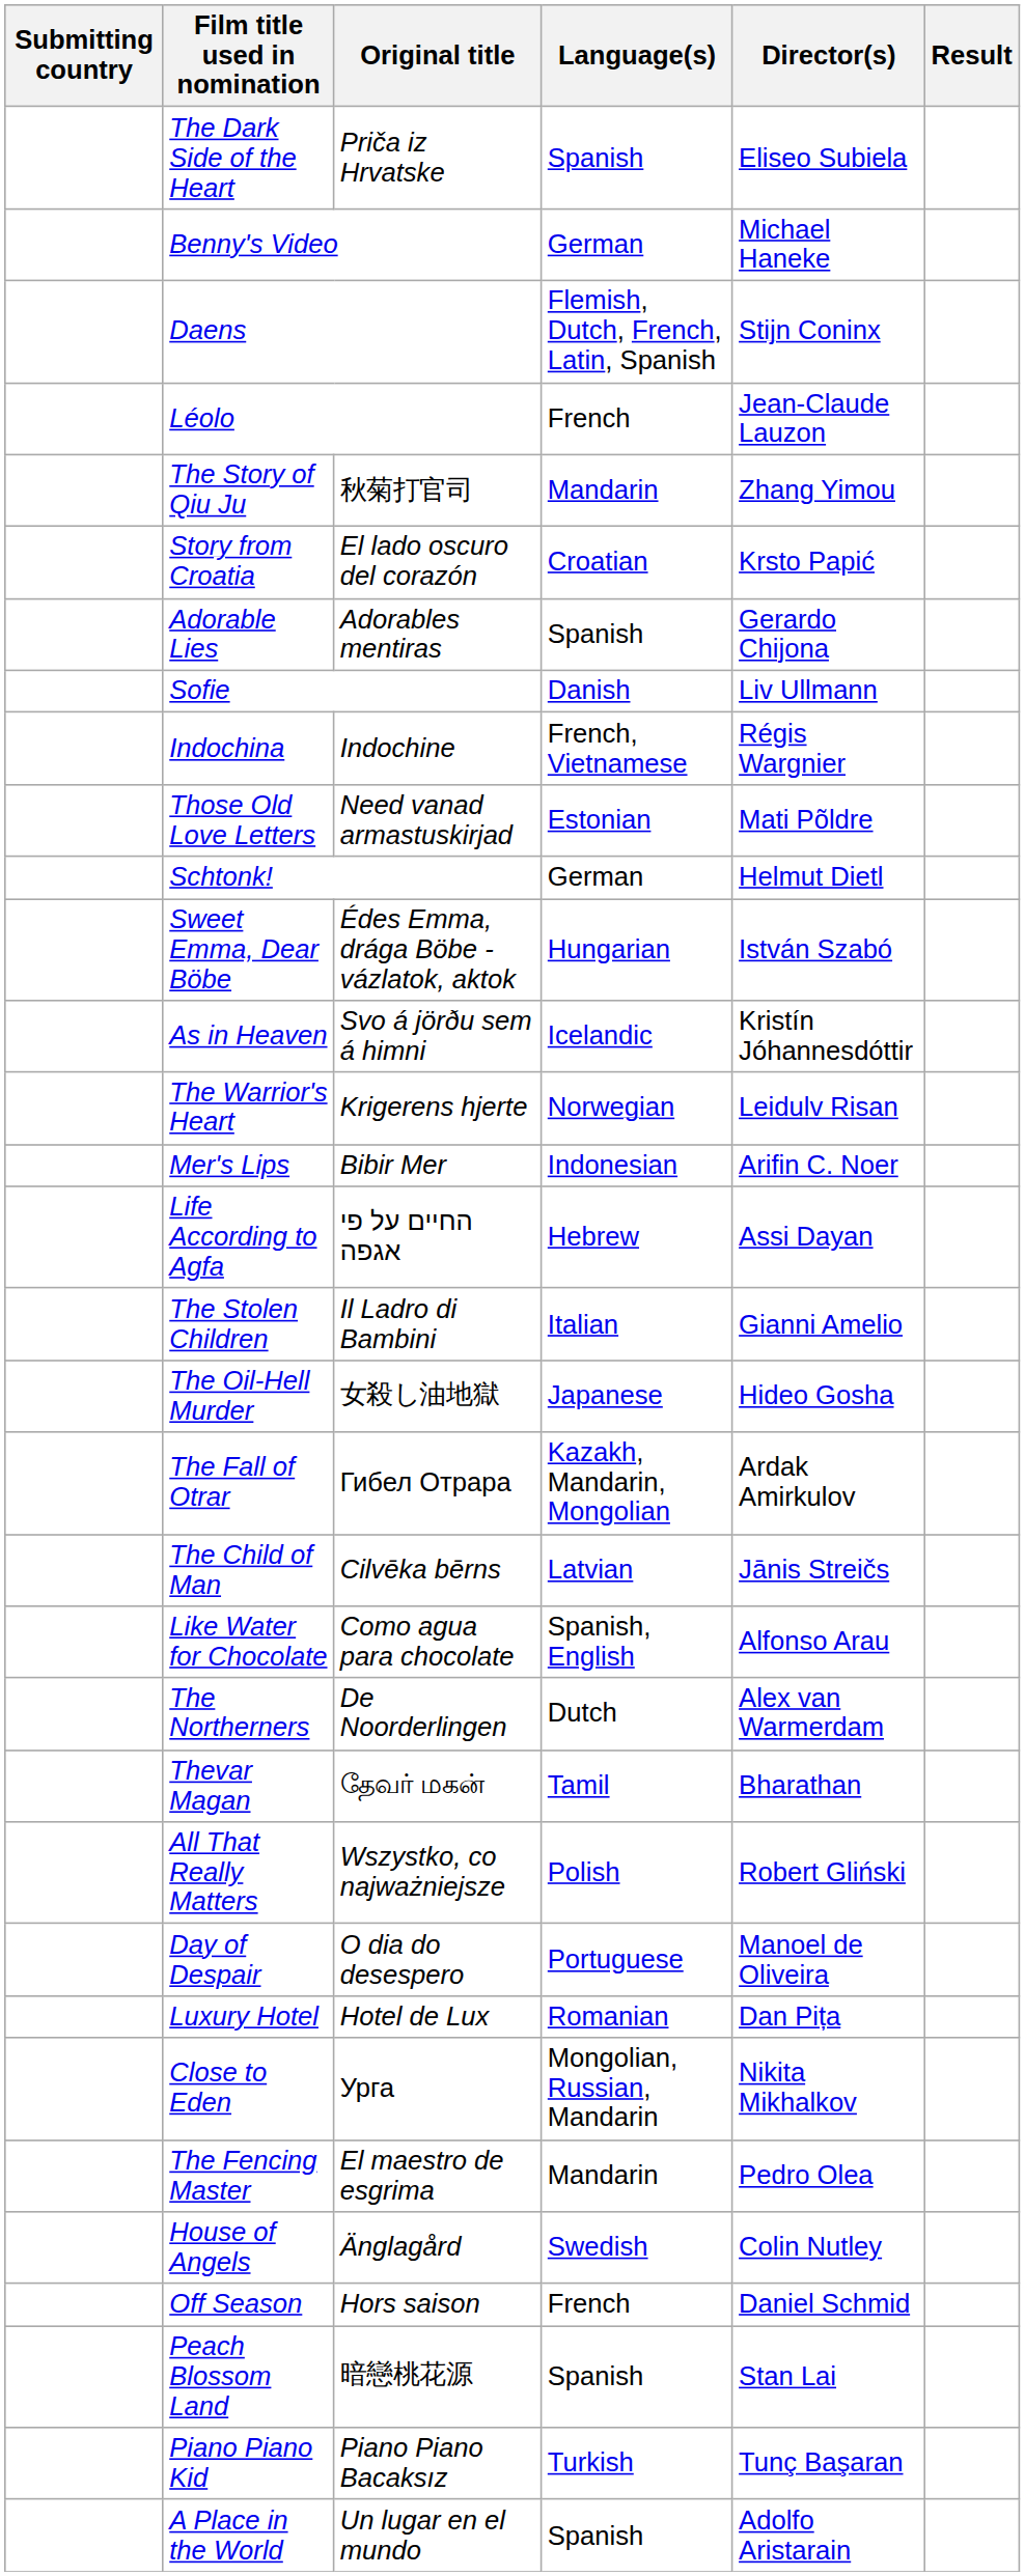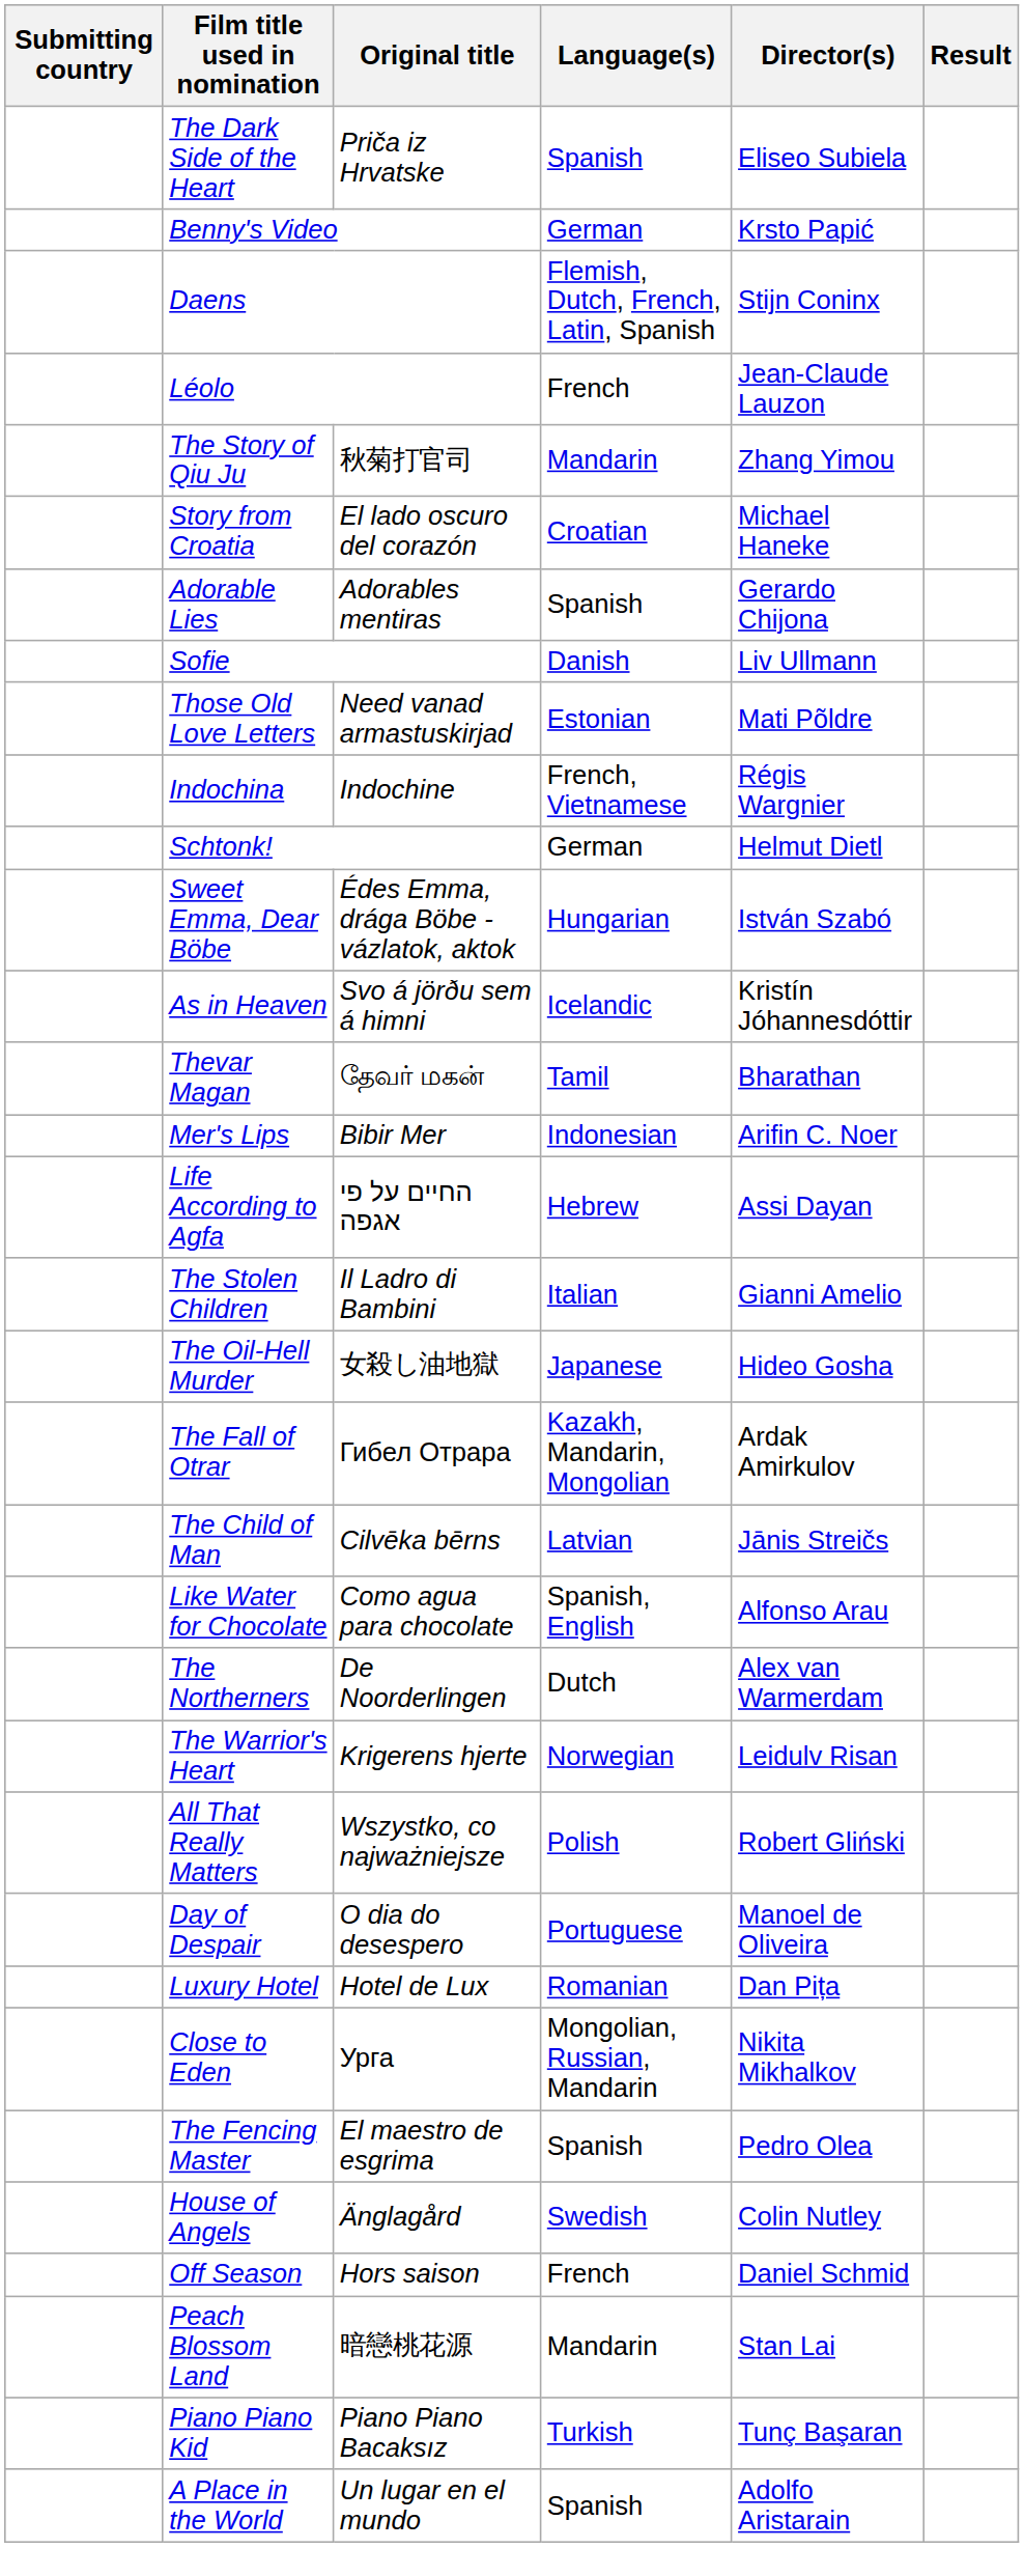 <table class="wikitable sortable" width="98%" style="background:#ffffff;">
 <tr>
 <th>Submitting country</th>
 <th>Film title used in nomination</th>
 <th>Original title</th>
 <th>Language(s)</th>
 <th>Director(s)</th>
 <th>Result</th>
 </tr>
 <tr>
 <td></td>
 <td><em><a href='#'>The Dark Side of the Heart</a></em></td>
 <td><em>Priča iz Hrvatske</em></td>
 <td><a href='#'>Spanish</a></td>
 <td><a href='#'>Eliseo Subiela</a></td>
 <td></td>
 </tr>
 <tr>
 <td></td>
 <td colspan="2"><em><a href='#'>Benny's Video</a></em></td>
 <td><a href='#'>German</a></td>
-<td><a href='#'>Michael Haneke</a></td>
+<td><a href='#'>Krsto Papić</a></td>
 <td></td>
 </tr>
 <tr>
 <td></td>
 <td colspan="2"><em><a href='#'>Daens</a></em></td>
 <td><a href='#'>Flemish</a>, <a href='#'>Dutch</a>, <a href='#'>French</a>, <a href='#'>Latin</a>, Spanish</td>
 <td><a href='#'>Stijn Coninx</a></td>
 <td></td>
 </tr>
 <tr>
 <td></td>
 <td colspan="2"><em><a href='#'>Léolo</a></em></td>
 <td>French</td>
 <td><a href='#'>Jean-Claude Lauzon</a></td>
 <td></td>
 </tr>
 <tr>
 <td></td>
 <td><em><a href='#'>The Story of Qiu Ju</a></em></td>
 <td>秋菊打官司</td>
 <td><a href='#'>Mandarin</a></td>
 <td><a href='#'>Zhang Yimou</a></td>
 <td></td>
 </tr>
 <tr>
 <td></td>
 <td><em><a href='#'>Story from Croatia</a></em></td>
 <td><em>El lado oscuro del corazón</em></td>
 <td><a href='#'>Croatian</a></td>
-<td><a href='#'>Krsto Papić</a></td>
+<td><a href='#'>Michael Haneke</a></td>
 <td></td>
 </tr>
 <tr>
 <td></td>
 <td><em><a href='#'>Adorable Lies</a></em></td>
 <td><em>Adorables mentiras</em></td>
 <td>Spanish</td>
 <td><a href='#'>Gerardo Chijona</a></td>
 <td></td>
 </tr>
 <tr>
 <td></td>
 <td colspan="2"><em><a href='#'>Sofie</a></em></td>
 <td><a href='#'>Danish</a></td>
 <td><a href='#'>Liv Ullmann</a></td>
 <td></td>
 </tr>
 <tr>
 <td></td>
+<td><em><a href='#'>Those Old Love Letters</a></em></td>
+<td><em>Need vanad armastuskirjad</em></td>
+<td><a href='#'>Estonian</a></td>
+<td><a href='#'>Mati Põldre</a></td>
+<td></td>
+</tr>
+<tr>
+<td></td>
 <td><em><a href='#'>Indochina</a></em></td>
 <td><em>Indochine</em></td>
 <td>French, <a href='#'>Vietnamese</a></td>
 <td><a href='#'>Régis Wargnier</a></td>
-<td></td>
-</tr>
-<tr>
-<td></td>
-<td><em><a href='#'>Those Old Love Letters</a></em></td>
-<td><em>Need vanad armastuskirjad</em></td>
-<td><a href='#'>Estonian</a></td>
-<td><a href='#'>Mati Põldre</a></td>
 <td></td>
 </tr>
 <tr>
 <td></td>
 <td colspan="2"><em><a href='#'>Schtonk!</a></em></td>
 <td>German</td>
 <td><a href='#'>Helmut Dietl</a></td>
 <td></td>
 </tr>
 <tr>
 <td></td>
 <td><em><a href='#'>Sweet Emma, Dear Böbe</a></em></td>
 <td><em>Édes Emma, drága Böbe - vázlatok, aktok</em></td>
 <td><a href='#'>Hungarian</a></td>
 <td><a href='#'>István Szabó</a></td>
 <td></td>
 </tr>
 <tr>
 <td></td>
 <td><em><a href='#'>As in Heaven</a></em></td>
 <td><em>Svo á jörðu sem á himni</em></td>
 <td><a href='#'>Icelandic</a></td>
 <td>Kristín Jóhannesdóttir</td>
 <td></td>
 </tr>
 <tr>
 <td></td>
-<td><em><a href='#'>The Warrior's Heart</a></em></td>
-<td><em>Krigerens hjerte</em></td>
-<td><a href='#'>Norwegian</a></td>
-<td><a href='#'>Leidulv Risan</a></td>
+<td><em><a href='#'>Thevar Magan</a></em></td>
+<td>தேவர் மகன்</td>
+<td><a href='#'>Tamil</a></td>
+<td><a href='#'>Bharathan</a></td>
 <td></td>
 </tr>
 <tr>
 <td></td>
 <td><em><a href='#'>Mer's Lips</a></em></td>
 <td><em>Bibir Mer</em></td>
 <td><a href='#'>Indonesian</a></td>
 <td><a href='#'>Arifin C. Noer</a></td>
 <td></td>
 </tr>
 <tr>
 <td></td>
 <td><em><a href='#'>Life According to Agfa</a></em></td>
 <td>החיים על פי אגפה</td>
 <td><a href='#'>Hebrew</a></td>
 <td><a href='#'>Assi Dayan</a></td>
 <td></td>
 </tr>
 <tr>
 <td></td>
 <td><em><a href='#'>The Stolen Children</a></em></td>
 <td><em>Il Ladro di Bambini</em></td>
 <td><a href='#'>Italian</a></td>
 <td><a href='#'>Gianni Amelio</a></td>
 <td></td>
 </tr>
 <tr>
 <td></td>
 <td><em><a href='#'>The Oil-Hell Murder</a></em></td>
 <td>女殺し油地獄</td>
 <td><a href='#'>Japanese</a></td>
 <td><a href='#'>Hideo Gosha</a></td>
 <td></td>
 </tr>
 <tr>
 <td></td>
 <td><em><a href='#'>The Fall of Otrar</a></em></td>
 <td>Гибел Отрара</td>
 <td><a href='#'>Kazakh</a>, Mandarin, <a href='#'>Mongolian</a></td>
 <td>Ardak Amirkulov</td>
 <td></td>
 </tr>
 <tr>
 <td></td>
 <td><em><a href='#'>The Child of Man</a></em></td>
 <td><em>Cilvēka bērns</em></td>
 <td><a href='#'>Latvian</a></td>
 <td><a href='#'>Jānis Streičs</a></td>
 <td></td>
 </tr>
 <tr>
 <td></td>
 <td><em><a href='#'>Like Water for Chocolate</a></em></td>
 <td><em>Como agua para chocolate</em></td>
 <td>Spanish, <a href='#'>English</a></td>
 <td><a href='#'>Alfonso Arau</a></td>
 <td></td>
 </tr>
 <tr>
 <td></td>
 <td><em><a href='#'>The Northerners</a></em></td>
 <td><em>De Noorderlingen</em></td>
 <td>Dutch</td>
 <td><a href='#'>Alex van Warmerdam</a></td>
 <td></td>
 </tr>
 <tr>
 <td></td>
-<td><em><a href='#'>Thevar Magan</a></em></td>
-<td>தேவர் மகன்</td>
-<td><a href='#'>Tamil</a></td>
-<td><a href='#'>Bharathan</a></td>
+<td><em><a href='#'>The Warrior's Heart</a></em></td>
+<td><em>Krigerens hjerte</em></td>
+<td><a href='#'>Norwegian</a></td>
+<td><a href='#'>Leidulv Risan</a></td>
 <td></td>
 </tr>
 <tr>
 <td></td>
 <td><em><a href='#'>All That Really Matters</a></em></td>
 <td><em>Wszystko, co najważniejsze</em></td>
 <td><a href='#'>Polish</a></td>
 <td><a href='#'>Robert Gliński</a></td>
 <td></td>
 </tr>
 <tr>
 <td></td>
 <td><em><a href='#'>Day of Despair</a></em></td>
 <td><em>O dia do desespero</em></td>
 <td><a href='#'>Portuguese</a></td>
 <td><a href='#'>Manoel de Oliveira</a></td>
 <td></td>
 </tr>
 <tr>
 <td></td>
 <td><em><a href='#'>Luxury Hotel</a></em></td>
 <td><em>Hotel de Lux</em></td>
 <td><a href='#'>Romanian</a></td>
 <td><a href='#'>Dan Pița</a></td>
 <td></td>
 </tr>
 <tr>
 <td></td>
 <td><em><a href='#'>Close to Eden</a></em></td>
 <td>Урга</td>
 <td>Mongolian, <a href='#'>Russian</a>, Mandarin</td>
 <td><a href='#'>Nikita Mikhalkov</a></td>
 <td></td>
 </tr>
 <tr>
 <td></td>
 <td><em><a href='#'>The Fencing Master</a></em></td>
 <td><em>El maestro de esgrima</em></td>
-<td>Mandarin</td>
+<td>Spanish</td>
 <td><a href='#'>Pedro Olea</a></td>
 <td></td>
 </tr>
 <tr>
 <td></td>
 <td><em><a href='#'>House of Angels</a></em></td>
 <td><em>Änglagård</em></td>
 <td><a href='#'>Swedish</a></td>
 <td><a href='#'>Colin Nutley</a></td>
 <td></td>
 </tr>
 <tr>
 <td></td>
 <td><em><a href='#'>Off Season</a></em></td>
 <td><em>Hors saison</em></td>
 <td>French</td>
 <td><a href='#'>Daniel Schmid</a></td>
 <td></td>
 </tr>
 <tr>
 <td></td>
 <td><em><a href='#'>Peach Blossom Land</a></em></td>
 <td>暗戀桃花源</td>
-<td>Spanish</td>
+<td>Mandarin</td>
 <td><a href='#'>Stan Lai</a></td>
 <td></td>
 </tr>
 <tr>
 <td></td>
 <td><em><a href='#'>Piano Piano Kid</a></em></td>
 <td><em>Piano Piano Bacaksız</em></td>
 <td><a href='#'>Turkish</a></td>
 <td><a href='#'>Tunç Başaran</a></td>
 <td></td>
 </tr>
 <tr>
 <td></td>
 <td><em><a href='#'>A Place in the World</a></em></td>
 <td><em>Un lugar en el mundo</em></td>
 <td>Spanish</td>
 <td><a href='#'>Adolfo Aristarain</a></td>
 <td></td>
 </tr>
 </table>
